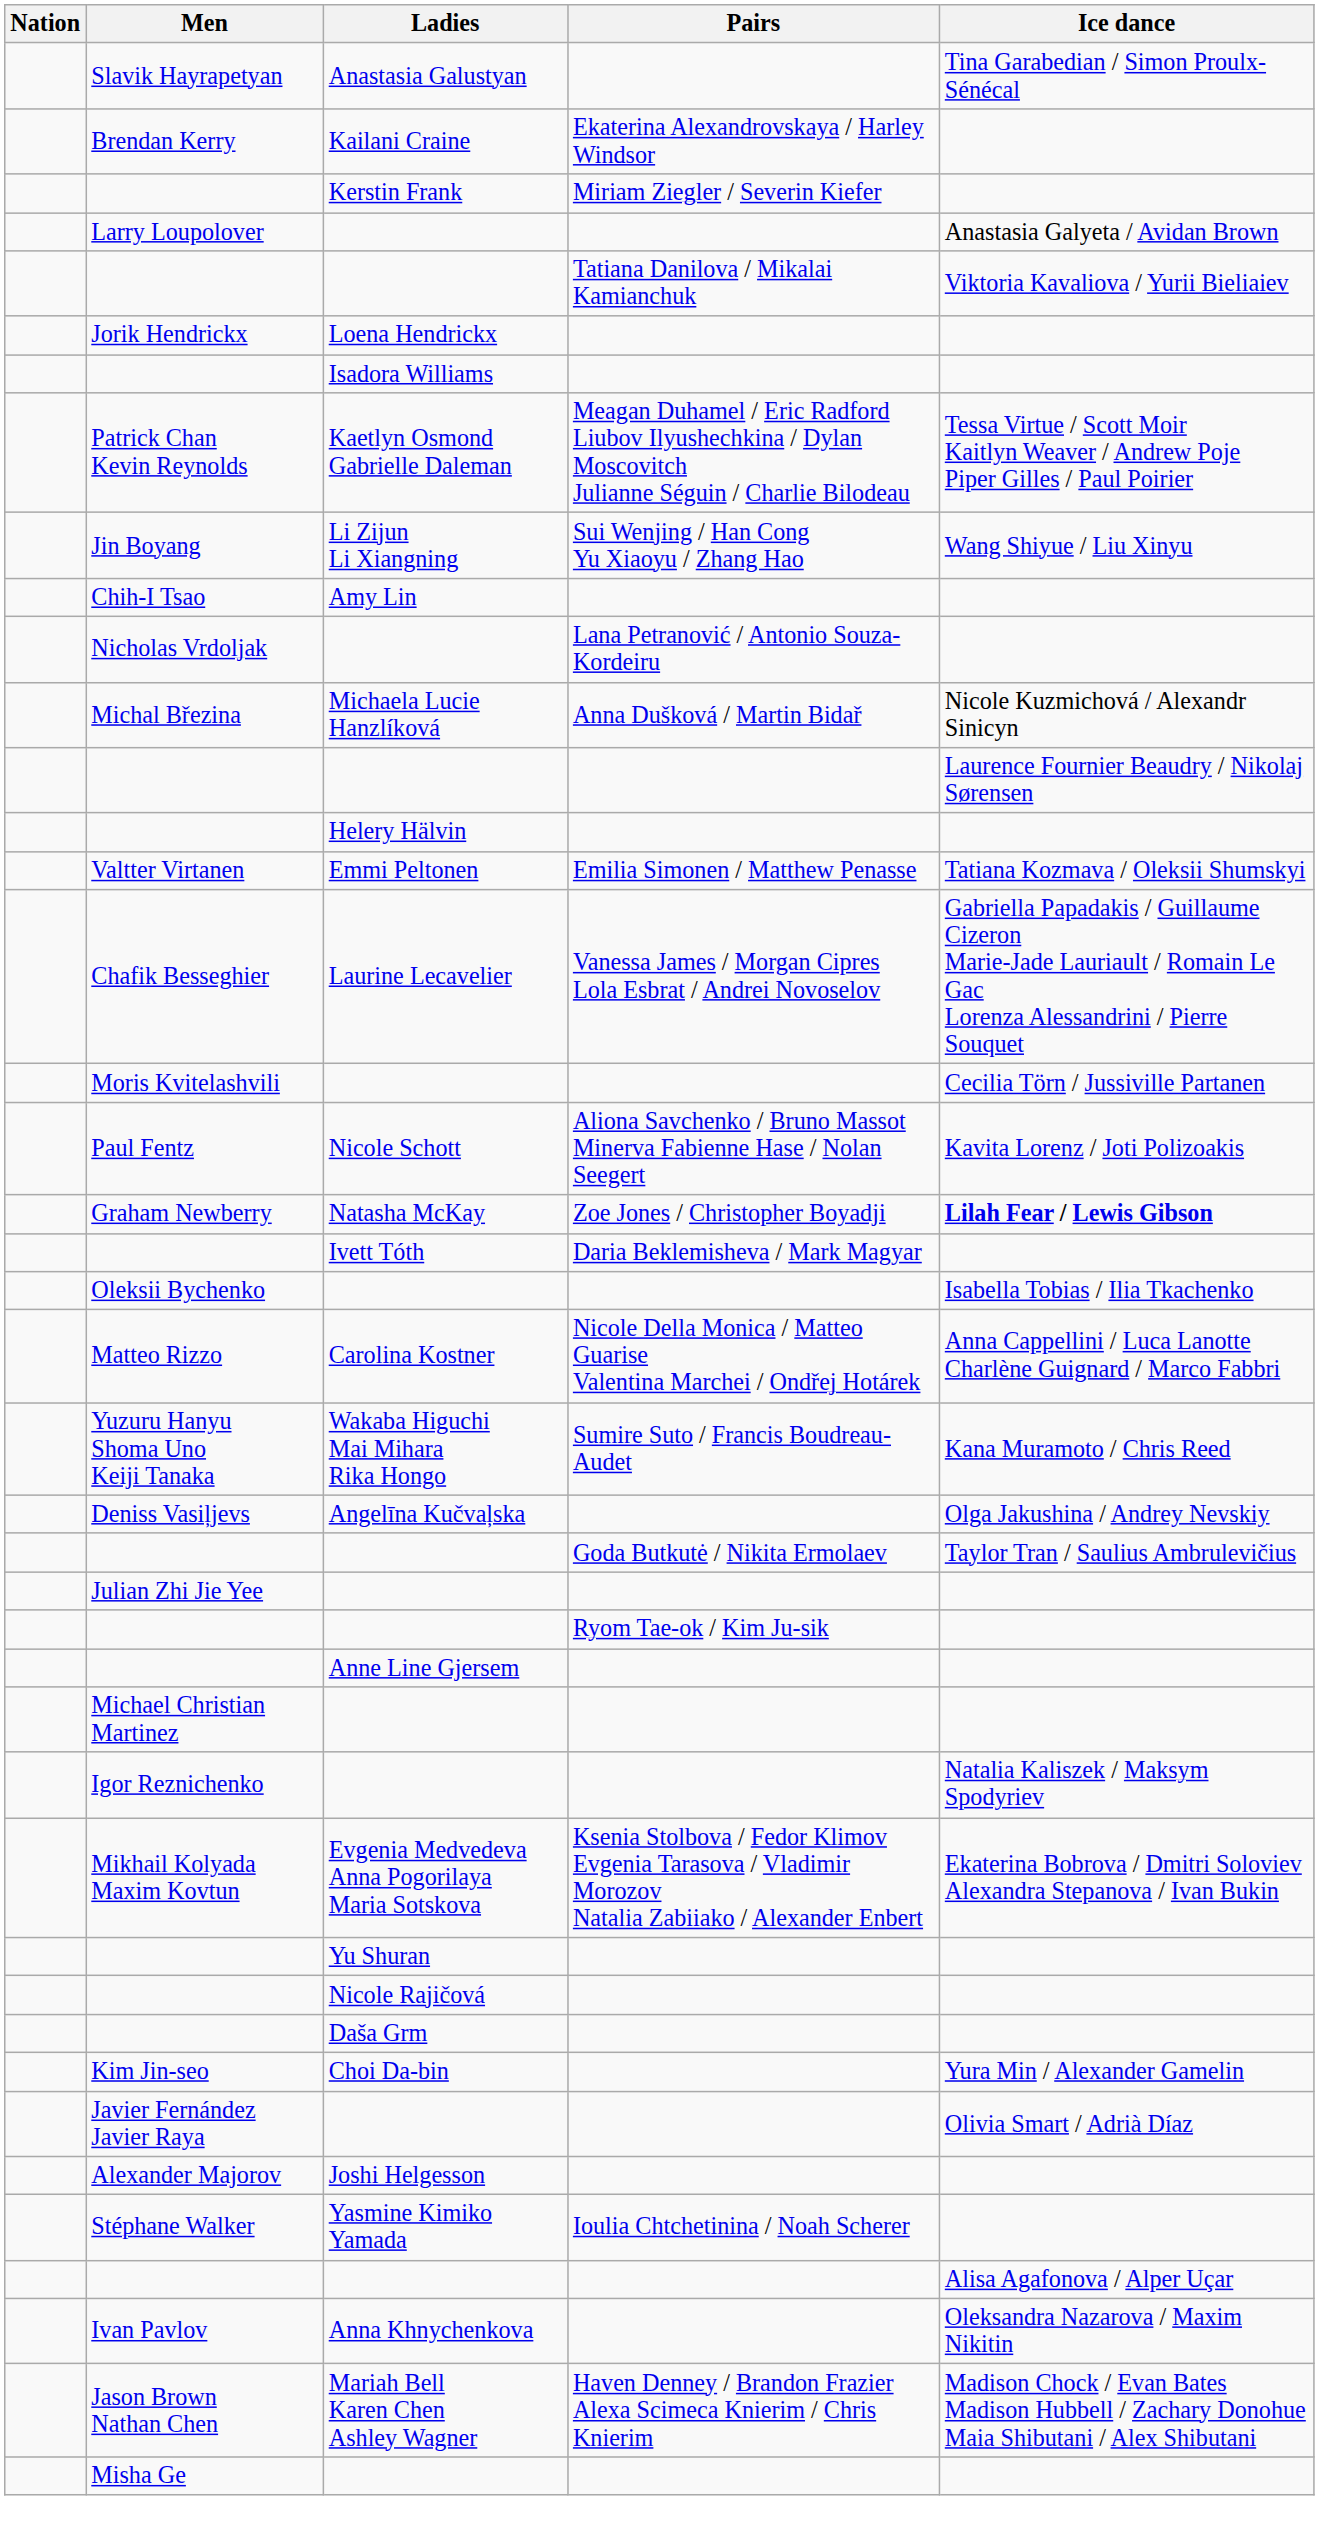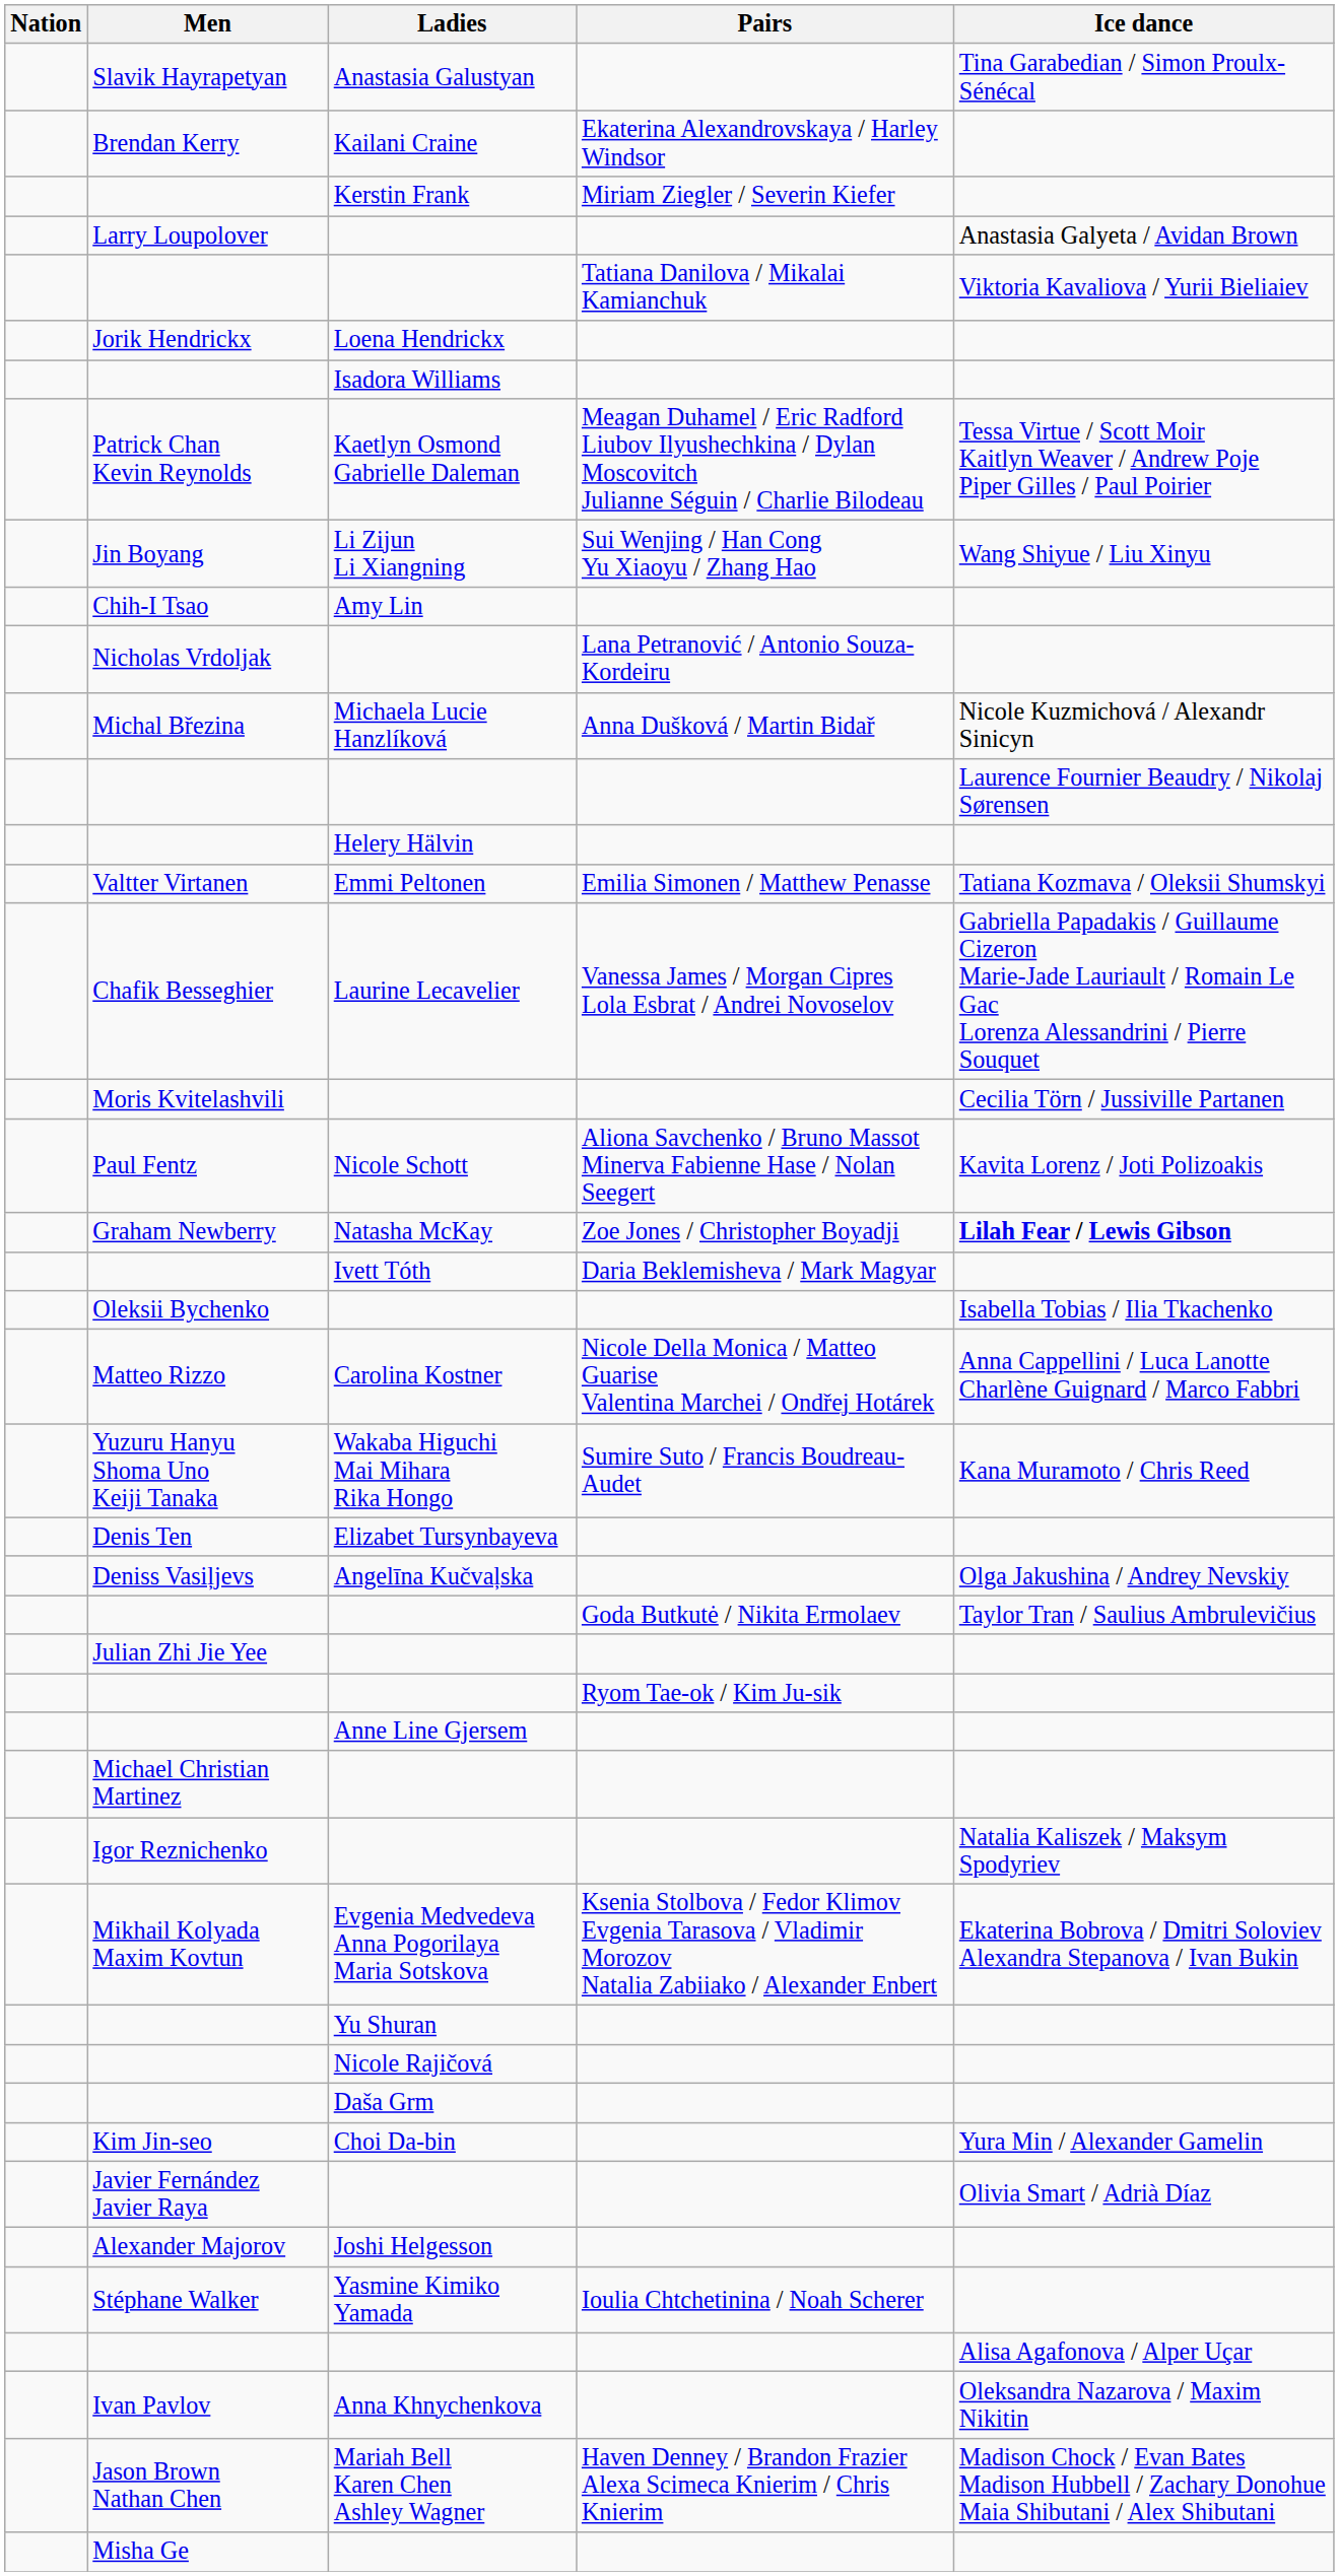 <table class="wikitable">
 <tr>
 <th>Nation</th>
 <th>Men</th>
 <th>Ladies</th>
 <th>Pairs</th>
 <th>Ice dance</th>
 </tr>
 <tr>
 <td></td>
 <td><a href='#'>Slavik Hayrapetyan</a></td>
 <td><a href='#'>Anastasia Galustyan</a></td>
 <td></td>
 <td><a href='#'>Tina Garabedian</a> / <a href='#'>Simon Proulx-Sénécal</a></td>
 </tr>
 <tr>
 <td></td>
 <td><a href='#'>Brendan Kerry</a></td>
 <td><a href='#'>Kailani Craine</a></td>
 <td><a href='#'>Ekaterina Alexandrovskaya</a> / <a href='#'>Harley Windsor</a></td>
 <td></td>
 </tr>
 <tr>
 <td></td>
 <td></td>
 <td><a href='#'>Kerstin Frank</a></td>
 <td><a href='#'>Miriam Ziegler</a> / <a href='#'>Severin Kiefer</a></td>
 <td></td>
 </tr>
 <tr>
 <td></td>
 <td><a href='#'>Larry Loupolover</a></td>
 <td></td>
 <td></td>
 <td>Anastasia Galyeta / <a href='#'>Avidan Brown</a></td>
 </tr>
 <tr>
 <td></td>
 <td></td>
 <td></td>
 <td><a href='#'>Tatiana Danilova</a> / <a href='#'>Mikalai Kamianchuk</a></td>
 <td><a href='#'>Viktoria Kavaliova</a> / <a href='#'>Yurii Bieliaiev</a></td>
 </tr>
 <tr>
 <td></td>
 <td><a href='#'>Jorik Hendrickx</a></td>
 <td><a href='#'>Loena Hendrickx</a></td>
 <td></td>
 <td></td>
 </tr>
 <tr>
 <td></td>
 <td></td>
 <td><a href='#'>Isadora Williams</a></td>
 <td></td>
 <td></td>
 </tr>
 <tr>
 <td></td>
 <td><a href='#'>Patrick Chan</a> <br> <a href='#'>Kevin Reynolds</a></td>
 <td><a href='#'>Kaetlyn Osmond</a> <br> <a href='#'>Gabrielle Daleman</a></td>
 <td><a href='#'>Meagan Duhamel</a> / <a href='#'>Eric Radford</a> <br> <a href='#'>Liubov Ilyushechkina</a> / <a href='#'>Dylan Moscovitch</a> <br> <a href='#'>Julianne Séguin</a> / <a href='#'>Charlie Bilodeau</a></td>
 <td><a href='#'>Tessa Virtue</a> / <a href='#'>Scott Moir</a> <br> <a href='#'>Kaitlyn Weaver</a> / <a href='#'>Andrew Poje</a> <br> <a href='#'>Piper Gilles</a> / <a href='#'>Paul Poirier</a></td>
 </tr>
 <tr>
 <td></td>
 <td><a href='#'>Jin Boyang</a></td>
 <td><a href='#'>Li Zijun</a> <br> <a href='#'>Li Xiangning</a></td>
 <td><a href='#'>Sui Wenjing</a> / <a href='#'>Han Cong</a> <br> <a href='#'>Yu Xiaoyu</a> / <a href='#'>Zhang Hao</a></td>
 <td><a href='#'>Wang Shiyue</a> / <a href='#'>Liu Xinyu</a></td>
 </tr>
 <tr>
 <td></td>
 <td><a href='#'>Chih-I Tsao</a></td>
 <td><a href='#'>Amy Lin</a></td>
 <td></td>
 <td></td>
 </tr>
 <tr>
 <td></td>
 <td><a href='#'>Nicholas Vrdoljak</a></td>
 <td></td>
 <td><a href='#'>Lana Petranović</a> / <a href='#'>Antonio Souza-Kordeiru</a></td>
 <td></td>
 </tr>
 <tr>
 <td></td>
 <td><a href='#'>Michal Březina</a></td>
 <td><a href='#'>Michaela Lucie Hanzlíková</a></td>
 <td><a href='#'>Anna Dušková</a> / <a href='#'>Martin Bidař</a></td>
 <td>Nicole Kuzmichová / Alexandr Sinicyn</td>
 </tr>
 <tr>
 <td></td>
 <td></td>
 <td></td>
 <td></td>
 <td><a href='#'>Laurence Fournier Beaudry</a> / <a href='#'>Nikolaj Sørensen</a></td>
 </tr>
 <tr>
 <td></td>
 <td></td>
 <td><a href='#'>Helery Hälvin</a></td>
 <td></td>
 <td></td>
 </tr>
 <tr>
 <td></td>
 <td><a href='#'>Valtter Virtanen</a></td>
 <td><a href='#'>Emmi Peltonen</a></td>
 <td><a href='#'>Emilia Simonen</a> / <a href='#'>Matthew Penasse</a></td>
 <td><a href='#'>Tatiana Kozmava</a> / <a href='#'>Oleksii Shumskyi</a></td>
 </tr>
 <tr>
 <td></td>
 <td><a href='#'>Chafik Besseghier</a></td>
 <td><a href='#'>Laurine Lecavelier</a></td>
 <td><a href='#'>Vanessa James</a> / <a href='#'>Morgan Cipres</a> <br> <a href='#'>Lola Esbrat</a> / <a href='#'>Andrei Novoselov</a></td>
 <td><a href='#'>Gabriella Papadakis</a> / <a href='#'>Guillaume Cizeron</a> <br> <a href='#'>Marie-Jade Lauriault</a> / <a href='#'>Romain Le Gac</a> <br> <a href='#'>Lorenza Alessandrini</a> / <a href='#'>Pierre Souquet</a></td>
 </tr>
 <tr>
 <td></td>
 <td><a href='#'>Moris Kvitelashvili</a></td>
 <td></td>
 <td></td>
 <td><a href='#'>Cecilia Törn</a> / <a href='#'>Jussiville Partanen</a></td>
 </tr>
 <tr>
 <td></td>
 <td><a href='#'>Paul Fentz</a></td>
 <td><a href='#'>Nicole Schott</a></td>
 <td><a href='#'>Aliona Savchenko</a> / <a href='#'>Bruno Massot</a> <br> <a href='#'>Minerva Fabienne Hase</a> / <a href='#'>Nolan Seegert</a></td>
 <td><a href='#'>Kavita Lorenz</a> / <a href='#'>Joti Polizoakis</a></td>
 </tr>
 <tr>
 <td></td>
 <td><a href='#'>Graham Newberry</a></td>
 <td><a href='#'>Natasha McKay</a></td>
 <td><a href='#'>Zoe Jones</a> / <a href='#'>Christopher Boyadji</a></td>
 <td><strong><a href='#'>Lilah Fear</a> / <a href='#'>Lewis Gibson</a></strong></td>
 </tr>
 <tr>
 <td></td>
 <td></td>
 <td><a href='#'>Ivett Tóth</a></td>
 <td><a href='#'>Daria Beklemisheva</a> / <a href='#'>Mark Magyar</a></td>
 <td></td>
 </tr>
 <tr>
 <td></td>
 <td><a href='#'>Oleksii Bychenko</a></td>
 <td></td>
 <td></td>
 <td><a href='#'>Isabella Tobias</a> / <a href='#'>Ilia Tkachenko</a></td>
 </tr>
 <tr>
 <td></td>
 <td><a href='#'>Matteo Rizzo</a></td>
 <td><a href='#'>Carolina Kostner</a></td>
 <td><a href='#'>Nicole Della Monica</a> / <a href='#'>Matteo Guarise</a> <br> <a href='#'>Valentina Marchei</a> / <a href='#'>Ondřej Hotárek</a></td>
 <td><a href='#'>Anna Cappellini</a> / <a href='#'>Luca Lanotte</a> <br> <a href='#'>Charlène Guignard</a> / <a href='#'>Marco Fabbri</a></td>
 </tr>
 <tr>
 <td></td>
 <td><a href='#'>Yuzuru Hanyu</a> <br> <a href='#'>Shoma Uno</a> <br> <a href='#'>Keiji Tanaka</a></td>
 <td><a href='#'>Wakaba Higuchi</a> <br> <a href='#'>Mai Mihara</a> <br> <a href='#'>Rika Hongo</a></td>
 <td><a href='#'>Sumire Suto</a> / <a href='#'>Francis Boudreau-Audet</a></td>
 <td><a href='#'>Kana Muramoto</a> / <a href='#'>Chris Reed</a></td>
 </tr>
 <tr>
 <td></td>
+<td><a href='#'>Denis Ten</a></td>
+<td><a href='#'>Elizabet Tursynbayeva</a></td>
+<td></td>
+<td></td>
+</tr>
+<tr>
+<td></td>
 <td><a href='#'>Deniss Vasiļjevs</a></td>
 <td><a href='#'>Angelīna Kučvaļska</a></td>
 <td></td>
 <td><a href='#'>Olga Jakushina</a> / <a href='#'>Andrey Nevskiy</a></td>
 </tr>
 <tr>
 <td></td>
 <td></td>
 <td></td>
 <td><a href='#'>Goda Butkutė</a> / <a href='#'>Nikita Ermolaev</a></td>
 <td><a href='#'>Taylor Tran</a> / <a href='#'>Saulius Ambrulevičius</a></td>
 </tr>
 <tr>
 <td></td>
 <td><a href='#'>Julian Zhi Jie Yee</a></td>
 <td></td>
 <td></td>
 <td></td>
 </tr>
 <tr>
 <td></td>
 <td></td>
 <td></td>
 <td><a href='#'>Ryom Tae-ok</a> / <a href='#'>Kim Ju-sik</a></td>
 <td></td>
 </tr>
 <tr>
 <td></td>
 <td></td>
 <td><a href='#'>Anne Line Gjersem</a></td>
 <td></td>
 <td></td>
 </tr>
 <tr>
 <td></td>
 <td><a href='#'>Michael Christian Martinez</a></td>
 <td></td>
 <td></td>
 <td></td>
 </tr>
 <tr>
 <td></td>
 <td><a href='#'>Igor Reznichenko</a></td>
 <td></td>
 <td></td>
 <td><a href='#'>Natalia Kaliszek</a> / <a href='#'>Maksym Spodyriev</a></td>
 </tr>
 <tr>
 <td></td>
 <td><a href='#'>Mikhail Kolyada</a> <br> <a href='#'>Maxim Kovtun</a></td>
 <td><a href='#'>Evgenia Medvedeva</a> <br> <a href='#'>Anna Pogorilaya</a> <br> <a href='#'>Maria Sotskova</a></td>
 <td><a href='#'>Ksenia Stolbova</a> / <a href='#'>Fedor Klimov</a> <br> <a href='#'>Evgenia Tarasova</a> / <a href='#'>Vladimir Morozov</a> <br> <a href='#'>Natalia Zabiiako</a> / <a href='#'>Alexander Enbert</a></td>
 <td><a href='#'>Ekaterina Bobrova</a> / <a href='#'>Dmitri Soloviev</a> <br> <a href='#'>Alexandra Stepanova</a> / <a href='#'>Ivan Bukin</a></td>
 </tr>
 <tr>
 <td></td>
 <td></td>
 <td><a href='#'>Yu Shuran</a></td>
 <td></td>
 <td></td>
 </tr>
 <tr>
 <td></td>
 <td></td>
 <td><a href='#'>Nicole Rajičová</a></td>
 <td></td>
 <td></td>
 </tr>
 <tr>
 <td></td>
 <td></td>
 <td><a href='#'>Daša Grm</a></td>
 <td></td>
 <td></td>
 </tr>
 <tr>
 <td></td>
 <td><a href='#'>Kim Jin-seo</a></td>
 <td><a href='#'>Choi Da-bin</a></td>
 <td></td>
 <td><a href='#'>Yura Min</a> / <a href='#'>Alexander Gamelin</a></td>
 </tr>
 <tr>
 <td></td>
 <td><a href='#'>Javier Fernández</a> <br> <a href='#'>Javier Raya</a></td>
 <td></td>
 <td></td>
 <td><a href='#'>Olivia Smart</a> / <a href='#'>Adrià Díaz</a></td>
 </tr>
 <tr>
 <td></td>
 <td><a href='#'>Alexander Majorov</a></td>
 <td><a href='#'>Joshi Helgesson</a></td>
 <td></td>
 <td></td>
 </tr>
 <tr>
 <td></td>
 <td><a href='#'>Stéphane Walker</a></td>
 <td><a href='#'>Yasmine Kimiko Yamada</a></td>
 <td><a href='#'>Ioulia Chtchetinina</a> / <a href='#'>Noah Scherer</a></td>
 <td></td>
 </tr>
 <tr>
 <td></td>
 <td></td>
 <td></td>
 <td></td>
 <td><a href='#'>Alisa Agafonova</a> / <a href='#'>Alper Uçar</a></td>
 </tr>
 <tr>
 <td></td>
 <td><a href='#'>Ivan Pavlov</a></td>
 <td><a href='#'>Anna Khnychenkova</a></td>
 <td></td>
 <td><a href='#'>Oleksandra Nazarova</a> / <a href='#'>Maxim Nikitin</a></td>
 </tr>
 <tr>
 <td></td>
 <td><a href='#'>Jason Brown</a> <br> <a href='#'>Nathan Chen</a></td>
 <td><a href='#'>Mariah Bell</a> <br> <a href='#'>Karen Chen</a> <br> <a href='#'>Ashley Wagner</a></td>
 <td><a href='#'>Haven Denney</a> / <a href='#'>Brandon Frazier</a> <br><a href='#'>Alexa Scimeca Knierim</a> / <a href='#'>Chris Knierim</a></td>
 <td><a href='#'>Madison Chock</a> / <a href='#'>Evan Bates</a> <br> <a href='#'>Madison Hubbell</a> / <a href='#'>Zachary Donohue</a> <br> <a href='#'>Maia Shibutani</a> / <a href='#'>Alex Shibutani</a></td>
 </tr>
 <tr>
 <td></td>
 <td><a href='#'>Misha Ge</a></td>
 <td></td>
 <td></td>
 <td></td>
 </tr>
 </table>
